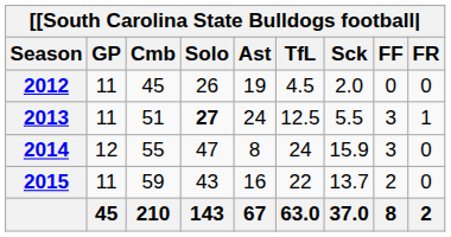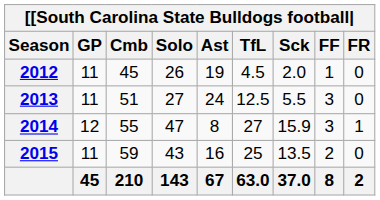 <table class="wikitable" style="text-align:center;">
 <tr>
 <th colspan="11" style=>[[South Carolina State Bulldogs football|</th>
 </tr>
 <tr>
 <th>Season</th>
 <th>GP</th>
 <th>Cmb</th>
 <th>Solo</th>
 <th>Ast</th>
 <th>TfL</th>
 <th>Sck</th>
 <th>FF</th>
 <th>FR</th>
 </tr>
 <tr>
 <th><a href='#'>2012</a></th>
 <td>11</td>
 <td>45</td>
 <td>26</td>
 <td>19</td>
 <td>4.5</td>
 <td>2.0</td>
-<td>0</td>
+<td>1</td>
 <td>0</td>
 </tr>
 <tr>
 <th><a href='#'>2013</a></th>
 <td>11</td>
 <td>51</td>
-<td><strong>27</strong></td>
+<td>27</td>
 <td>24</td>
 <td>12.5</td>
 <td>5.5</td>
 <td>3</td>
-<td>1</td>
+<td>0</td>
 </tr>
 <tr>
 <th><a href='#'>2014</a></th>
 <td>12</td>
 <td>55</td>
 <td>47</td>
 <td>8</td>
-<td>24</td>
+<td>27</td>
 <td>15.9</td>
 <td>3</td>
-<td>0</td>
+<td>1</td>
 </tr>
 <tr>
 <th><a href='#'>2015</a></th>
 <td>11</td>
 <td>59</td>
 <td>43</td>
 <td>16</td>
-<td>22</td>
-<td>13.7</td>
+<td>25</td>
+<td>13.5</td>
 <td>2</td>
 <td>0</td>
 </tr>
 <tr>
 <th></th>
 <th>45</th>
 <th>210</th>
 <th>143</th>
 <th>67</th>
 <th>63.0</th>
 <th>37.0</th>
 <th>8</th>
 <th>2</th>
 </tr>
 </table>
